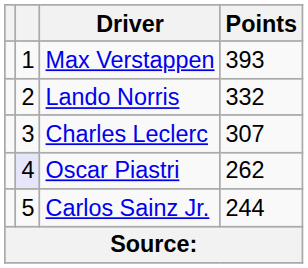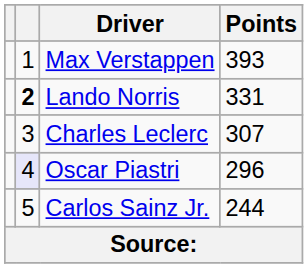 <table class="wikitable" style="font-size: 85%;">
 <tr>
 <th scope="col"></th>
 <th scope="col"></th>
 <th scope="col">Driver</th>
 <th scope="col">Points</th>
 </tr>
 <tr>
 <td align="left"></td>
 <td align="center">1</td>
 <td> <a href='#'>Max Verstappen</a></td>
 <td align="left">393</td>
 </tr>
 <tr>
 <td align="left"></td>
-<td align="center">2</td>
+<td align="center"><strong>2</strong></td>
 <td> <a href='#'>Lando Norris</a></td>
-<td align="left">332</td>
+<td align="left">331</td>
 </tr>
 <tr>
 <td align="left"></td>
 <td align="center">3</td>
 <td> <a href='#'>Charles Leclerc</a></td>
 <td align="left">307</td>
 </tr>
 <tr>
 <td align="left"></td>
 <td align="center" style="background: lavender;">4</td>
 <td> <a href='#'>Oscar Piastri</a></td>
-<td align="left">262</td>
+<td align="left">296</td>
 </tr>
 <tr>
 <td align="left"></td>
 <td align="center">5</td>
 <td> <a href='#'>Carlos Sainz Jr.</a></td>
 <td align="left">244</td>
 </tr>
 <tr>
 <th colspan=4>Source:</th>
 </tr>
 </table>
